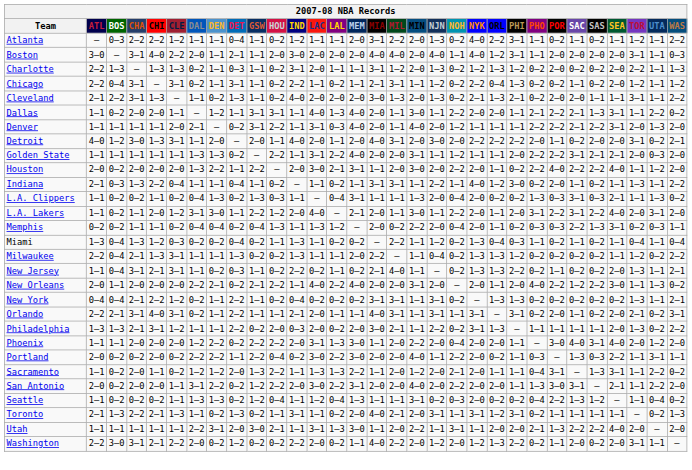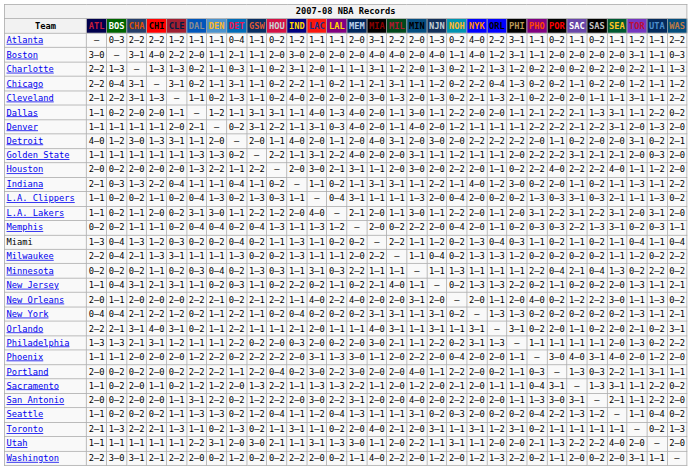 <table class="wikitable" style="font-size:86%; text-align:center;">
 <tr>
 <th colspan=31>2007-08 NBA Records</th>
 </tr>
 <tr>
 <th width=100>Team</th>
 <th style="background:#00004d;color:#C41E3a;width=35">ATL</th>
 <th style="background:#006400;color:#FFFFFF;width=35">BOS</th>
 <th style="background:#253E6A;color:#DF5106;width=35">CHA</th>
 <th style="background:#FF0000;color:#000000;width=35">CHI</th>
 <th style="background:#9F1F32;color:#001D43;width=35">CLE</th>
 <th style="background:#0055BA;color:#898D8F;width=35">DAL</th>
 <th style="background:#4C92CC;color:#FDB827;width=35">DEN</th>
 <th style="background:#006BB7;color:#ED164B;width=35">DET</th>
 <th style="background:#072E63;color:#DC5A34;width=35">GSW</th>
 <th style="background:#D31145;color:#CBD4D8;width=35">HOU</th>
 <th style="background:#000080;color:#FFD700;width=35">IND</th>
 <th style="background:#F9160D;color:#1A2E8B;width=35">LAC</th>
 <th style="background:#800080;color:#FFD700;width=35">LAL</th>
 <th style="background:#00265B;color:#BAD1EB;width=35">MEM</th>
 <th style="background:#000000;color:#8B0000;width=35">MIA</th>
 <th style="background:#00471B;color:#AC1A2F;width=35">MIL</th>
 <th style="background:#044D80;color:#000000;width=35">MIN</th>
 <th style="background:#12305B;color:#C4CED4;width=35">NJN</th>
 <th style="background:#0093B1;color:#FDB827;width=35">NOH</th>
 <th style="background:#0000FF;color:#FF8C00;width=35">NYK</th>
 <th style="background:#0000FF;color:#000000;width=35">ORL</th>
 <th style="background:#000000;color:#BB9754;width=35">PHI</th>
 <th style="background:#800080;color:#FF4500;width=35">PHO</th>
 <th style="background:#000000;color:#FF0000;width=35">POR</th>
 <th style="background:#6846A8;color:#FFFFFF;width=35">SAC</th>
 <th style="background:#000000;color:#C0C0C0;width=35">SAS</th>
 <th style="background:#005831;color:#FFC322;width=35">SEA</th>
 <th style="background:#7436BF;color:#BE0F34;width=35">TOR</th>
 <th style="background:#042A5C;color:#4C8ECC;width=35">UTA</th>
 <th style="background:#044D7D;color:#BC7A44;width=35">WAS</th>
 </tr>
 <tr>
 <td style="text-align:left;"><a href='#'>Atlanta</a></td>
 <td>–</td>
 <td>0–3</td>
 <td>2–2</td>
 <td>2–2</td>
 <td>1–2</td>
 <td>1–1</td>
 <td>1–1</td>
 <td>0–4</td>
 <td>1–1</td>
 <td>0–2</td>
 <td>1–2</td>
 <td>1–1</td>
 <td>1–1</td>
 <td>2–0</td>
 <td>3–1</td>
 <td>2–2</td>
 <td>2–0</td>
 <td>1–3</td>
 <td>0–2</td>
 <td>4–0</td>
 <td>2–2</td>
 <td>3–1</td>
 <td>1–1</td>
 <td>0–2</td>
 <td>1–1</td>
 <td>0–2</td>
 <td>1–1</td>
 <td>1–2</td>
 <td>1–1</td>
 <td>2–2</td>
 </tr>
 <tr>
 <td style="text-align:left;"><a href='#'>Boston</a></td>
 <td>3–0</td>
 <td>–</td>
 <td>3–1</td>
 <td>4–0</td>
 <td>2–2</td>
 <td>2–0</td>
 <td>1–1</td>
 <td>2–1</td>
 <td>1–1</td>
 <td>2–0</td>
 <td>3–0</td>
 <td>2–0</td>
 <td>2–0</td>
 <td>2–0</td>
 <td>4–0</td>
 <td>4–0</td>
 <td>2–0</td>
 <td>4–0</td>
 <td>1–1</td>
 <td>4–0</td>
 <td>1–2</td>
 <td>3–1</td>
 <td>1–1</td>
 <td>2–0</td>
 <td>2–0</td>
 <td>2–0</td>
 <td>2–0</td>
 <td>3–1</td>
 <td>1–1</td>
 <td>0–3</td>
 </tr>
 <tr>
 <td style="text-align:left;"><a href='#'>Charlotte</a></td>
 <td>2–2</td>
 <td>1–3</td>
 <td>–</td>
 <td>1–3</td>
 <td>1–3</td>
 <td>0–2</td>
 <td>1–1</td>
 <td>0–3</td>
 <td>1–1</td>
 <td>0–2</td>
 <td>3–1</td>
 <td>2–0</td>
 <td>1–1</td>
 <td>1–1</td>
 <td>3–1</td>
 <td>1–2</td>
 <td>2–0</td>
 <td>1–3</td>
 <td>0–2</td>
 <td>1–2</td>
 <td>1–3</td>
 <td>1–2</td>
 <td>0–2</td>
 <td>2–0</td>
 <td>0–2</td>
 <td>0–2</td>
 <td>2–0</td>
 <td>2–2</td>
 <td>1–1</td>
 <td>1–3</td>
 </tr>
 <tr>
 <td style="text-align:left;"><a href='#'>Chicago</a></td>
 <td>2–2</td>
 <td>0–4</td>
 <td>3–1</td>
 <td>–</td>
 <td>3–1</td>
 <td>0–2</td>
 <td>1–1</td>
 <td>3–1</td>
 <td>1–1</td>
 <td>0–2</td>
 <td>2–2</td>
 <td>1–1</td>
 <td>0–2</td>
 <td>1–1</td>
 <td>2–1</td>
 <td>3–1</td>
 <td>1–1</td>
 <td>1–2</td>
 <td>0–2</td>
 <td>2–2</td>
 <td>0–4</td>
 <td>1–3</td>
 <td>0–2</td>
 <td>0–2</td>
 <td>1–1</td>
 <td>0–2</td>
 <td>2–0</td>
 <td>1–2</td>
 <td>1–1</td>
 <td>1–2</td>
 </tr>
 <tr>
 <td style="text-align:left;"><a href='#'>Cleveland</a></td>
 <td>2–1</td>
 <td>2–2</td>
 <td>3–1</td>
 <td>1–3</td>
 <td>–</td>
 <td>1–1</td>
 <td>0–2</td>
 <td>1–3</td>
 <td>1–1</td>
 <td>0–2</td>
 <td>4–0</td>
 <td>2–0</td>
 <td>2–0</td>
 <td>2–0</td>
 <td>3–0</td>
 <td>1–3</td>
 <td>2–0</td>
 <td>1–3</td>
 <td>0–2</td>
 <td>2–1</td>
 <td>1–3</td>
 <td>2–1</td>
 <td>0–2</td>
 <td>2–0</td>
 <td>2–0</td>
 <td>1–1</td>
 <td>1–1</td>
 <td>3–1</td>
 <td>1–1</td>
 <td>2–2</td>
 </tr>
 <tr>
 <td style="text-align:left;"><a href='#'>Dallas</a></td>
 <td>1–1</td>
 <td>0–2</td>
 <td>2–0</td>
 <td>2–0</td>
 <td>1–1</td>
 <td>–</td>
 <td>1–2</td>
 <td>1–1</td>
 <td>3–1</td>
 <td>3–1</td>
 <td>1–1</td>
 <td>4–0</td>
 <td>1–3</td>
 <td>4–0</td>
 <td>2–0</td>
 <td>1–1</td>
 <td>3–0</td>
 <td>1–1</td>
 <td>2–2</td>
 <td>2–0</td>
 <td>2–0</td>
 <td>1–1</td>
 <td>2–1</td>
 <td>2–2</td>
 <td>2–1</td>
 <td>1–3</td>
 <td>3–1</td>
 <td>1–1</td>
 <td>2–2</td>
 <td>0–2</td>
 </tr>
 <tr>
 <td style="text-align:left;"><a href='#'>Denver</a></td>
 <td>1–1</td>
 <td>1–1</td>
 <td>1–1</td>
 <td>1–1</td>
 <td>2–0</td>
 <td>2–1</td>
 <td>–</td>
 <td>0–2</td>
 <td>3–1</td>
 <td>2–2</td>
 <td>1–1</td>
 <td>3–1</td>
 <td>0–3</td>
 <td>4–0</td>
 <td>2–0</td>
 <td>1–1</td>
 <td>4–0</td>
 <td>2–0</td>
 <td>1–2</td>
 <td>1–1</td>
 <td>1–1</td>
 <td>1–1</td>
 <td>2–2</td>
 <td>2–2</td>
 <td>2–1</td>
 <td>2–2</td>
 <td>3–1</td>
 <td>2–0</td>
 <td>1–3</td>
 <td>2–0</td>
 </tr>
 <tr>
 <td style="text-align:left;"><a href='#'>Detroit</a></td>
 <td>4–0</td>
 <td>1–2</td>
 <td>3–0</td>
 <td>1–3</td>
 <td>3–1</td>
 <td>1–1</td>
 <td>2–0</td>
 <td>–</td>
 <td>2–0</td>
 <td>1–1</td>
 <td>4–0</td>
 <td>2–0</td>
 <td>1–1</td>
 <td>2–0</td>
 <td>4–0</td>
 <td>3–1</td>
 <td>2–0</td>
 <td>3–0</td>
 <td>2–0</td>
 <td>2–2</td>
 <td>2–2</td>
 <td>2–2</td>
 <td>2–0</td>
 <td>1–1</td>
 <td>0–2</td>
 <td>2–0</td>
 <td>2–0</td>
 <td>3–1</td>
 <td>0–2</td>
 <td>2–1</td>
 </tr>
 <tr>
 <td style="text-align:left;"><a href='#'>Golden State</a></td>
 <td>1–1</td>
 <td>1–1</td>
 <td>1–1</td>
 <td>1–1</td>
 <td>1–1</td>
 <td>1–3</td>
 <td>1–3</td>
 <td>0–2</td>
 <td>–</td>
 <td>2–2</td>
 <td>1–1</td>
 <td>3–1</td>
 <td>2–2</td>
 <td>4–0</td>
 <td>2–0</td>
 <td>2–0</td>
 <td>3–1</td>
 <td>1–1</td>
 <td>1–2</td>
 <td>1–1</td>
 <td>1–1</td>
 <td>2–0</td>
 <td>2–2</td>
 <td>2–2</td>
 <td>3–1</td>
 <td>2–1</td>
 <td>2–1</td>
 <td>2–0</td>
 <td>0–3</td>
 <td>2–0</td>
 </tr>
 <tr>
 <td style="text-align:left;"><a href='#'>Houston</a></td>
 <td>2–0</td>
 <td>0–2</td>
 <td>2–0</td>
 <td>2–0</td>
 <td>2–0</td>
 <td>1–3</td>
 <td>2–2</td>
 <td>1–1</td>
 <td>2–2</td>
 <td>–</td>
 <td>2–0</td>
 <td>3–0</td>
 <td>2–1</td>
 <td>3–1</td>
 <td>1–1</td>
 <td>2–0</td>
 <td>3–0</td>
 <td>2–0</td>
 <td>2–2</td>
 <td>2–0</td>
 <td>1–1</td>
 <td>0–2</td>
 <td>2–2</td>
 <td>4–0</td>
 <td>2–2</td>
 <td>2–2</td>
 <td>4–0</td>
 <td>1–1</td>
 <td>1–2</td>
 <td>2–0</td>
 </tr>
 <tr>
 <td style="text-align:left;"><a href='#'>Indiana</a></td>
 <td>2–1</td>
 <td>0–3</td>
 <td>1–3</td>
 <td>2–2</td>
 <td>0–4</td>
 <td>1–1</td>
 <td>1–1</td>
 <td>0–4</td>
 <td>1–1</td>
 <td>0–2</td>
 <td>–</td>
 <td>1–1</td>
 <td>0–2</td>
 <td>1–1</td>
 <td>3–1</td>
 <td>3–1</td>
 <td>1–1</td>
 <td>2–2</td>
 <td>1–1</td>
 <td>4–0</td>
 <td>1–2</td>
 <td>3–0</td>
 <td>0–2</td>
 <td>2–0</td>
 <td>1–1</td>
 <td>0–2</td>
 <td>1–1</td>
 <td>1–3</td>
 <td>1–1</td>
 <td>2–2</td>
 </tr>
 <tr>
 <td style="text-align:left;"><a href='#'>L.A. Clippers</a></td>
 <td>1–1</td>
 <td>0–2</td>
 <td>0–2</td>
 <td>1–1</td>
 <td>0–2</td>
 <td>0–4</td>
 <td>1–3</td>
 <td>0–2</td>
 <td>1–3</td>
 <td>0–3</td>
 <td>1–1</td>
 <td>–</td>
 <td>0–4</td>
 <td>3–1</td>
 <td>1–1</td>
 <td>1–1</td>
 <td>1–3</td>
 <td>2–0</td>
 <td>0–4</td>
 <td>2–0</td>
 <td>0–2</td>
 <td>0–2</td>
 <td>1–3</td>
 <td>0–3</td>
 <td>3–1</td>
 <td>0–3</td>
 <td>2–1</td>
 <td>1–1</td>
 <td>1–3</td>
 <td>0–2</td>
 </tr>
 <tr>
 <td style="text-align:left;"><a href='#'>L.A. Lakers</a></td>
 <td>1–1</td>
 <td>0–2</td>
 <td>1–1</td>
 <td>2–0</td>
-<td>1–2</td>
+<td>0–2</td>
 <td>3–1</td>
 <td>3–0</td>
 <td>1–1</td>
 <td>2–2</td>
 <td>1–2</td>
 <td>2–0</td>
 <td>4–0</td>
 <td>–</td>
 <td>2–1</td>
 <td>2–0</td>
 <td>1–1</td>
 <td>3–0</td>
 <td>1–1</td>
 <td>2–2</td>
 <td>2–0</td>
 <td>1–1</td>
 <td>2–0</td>
 <td>3–1</td>
 <td>2–2</td>
 <td>3–1</td>
 <td>2–2</td>
-<td>4–0</td>
+<td>3–1</td>
 <td>2–0</td>
 <td>3–1</td>
 <td>2–0</td>
 </tr>
 <tr>
 <td style="text-align:left;"><a href='#'>Memphis</a></td>
 <td>0–2</td>
 <td>0–2</td>
 <td>1–1</td>
 <td>1–1</td>
 <td>0–2</td>
 <td>0–4</td>
 <td>0–4</td>
 <td>0–2</td>
 <td>0–4</td>
 <td>1–3</td>
 <td>1–1</td>
 <td>1–3</td>
 <td>1–2</td>
 <td>–</td>
 <td>2–0</td>
 <td>0–2</td>
 <td>2–2</td>
 <td>2–0</td>
 <td>0–4</td>
 <td>2–0</td>
 <td>1–1</td>
 <td>0–2</td>
 <td>0–3</td>
 <td>0–3</td>
 <td>2–2</td>
 <td>1–3</td>
 <td>3–1</td>
 <td>0–2</td>
 <td>0–3</td>
 <td>1–1</td>
 </tr>
 <tr>
 <td style="text-align:left;">Miami</td>
 <td>1–3</td>
 <td>0–4</td>
 <td>1–3</td>
 <td>1–2</td>
 <td>0–3</td>
 <td>0–2</td>
 <td>0–2</td>
 <td>0–4</td>
 <td>0–2</td>
 <td>1–1</td>
 <td>1–3</td>
 <td>1–1</td>
 <td>0–2</td>
 <td>0–2</td>
 <td>–</td>
 <td>2–2</td>
 <td>1–1</td>
 <td>1–2</td>
 <td>0–2</td>
 <td>1–3</td>
 <td>0–4</td>
 <td>0–3</td>
 <td>1–1</td>
 <td>0–2</td>
 <td>1–1</td>
 <td>0–2</td>
 <td>1–1</td>
 <td>0–4</td>
 <td>1–1</td>
 <td>0–4</td>
 </tr>
 <tr>
 <td style="text-align:left;"><a href='#'>Milwaukee</a></td>
 <td>2–2</td>
 <td>0–4</td>
 <td>2–1</td>
 <td>1–3</td>
 <td>3–1</td>
 <td>1–1</td>
 <td>1–1</td>
 <td>1–3</td>
 <td>0–2</td>
 <td>0–2</td>
 <td>1–3</td>
 <td>1–1</td>
 <td>1–1</td>
 <td>2–0</td>
 <td>2–2</td>
 <td>–</td>
 <td>1–1</td>
 <td>0–4</td>
 <td>0–2</td>
 <td>1–3</td>
 <td>1–3</td>
 <td>1–2</td>
 <td>0–2</td>
 <td>0–2</td>
 <td>0–2</td>
 <td>0–2</td>
 <td>1–1</td>
 <td>1–2</td>
 <td>0–2</td>
 <td>2–2</td>
 </tr>
 <tr>
+<td style="text-align:left;"><a href='#'>Minnesota</a></td>
+<td>0–2</td>
+<td>0–2</td>
+<td>0–2</td>
+<td>1–1</td>
+<td>0–2</td>
+<td>0–3</td>
+<td>0–4</td>
+<td>0–2</td>
+<td>1–3</td>
+<td>0–3</td>
+<td>1–1</td>
+<td>3–1</td>
+<td>0–3</td>
+<td>2–2</td>
+<td>1–1</td>
+<td>1–1</td>
+<td>–</td>
+<td>1–1</td>
+<td>1–3</td>
+<td>1–1</td>
+<td>1–1</td>
+<td>1–1</td>
+<td>2–2</td>
+<td>0–4</td>
+<td>2–1</td>
+<td>0–4</td>
+<td>1–3</td>
+<td>0–2</td>
+<td>2–2</td>
+<td>0–2</td>
+</tr>
+<tr>
 <td style="text-align:left;"><a href='#'>New Jersey</a></td>
 <td>1–1</td>
 <td>0–4</td>
 <td>3–1</td>
 <td>2–1</td>
 <td>3–1</td>
 <td>1–1</td>
 <td>0–2</td>
 <td>0–3</td>
 <td>1–1</td>
 <td>0–2</td>
 <td>2–2</td>
 <td>0–2</td>
 <td>1–1</td>
 <td>0–2</td>
 <td>2–1</td>
 <td>4–0</td>
 <td>1–1</td>
 <td>–</td>
 <td>0–2</td>
 <td>1–3</td>
 <td>1–3</td>
 <td>2–2</td>
 <td>0–2</td>
 <td>1–1</td>
 <td>0–2</td>
 <td>0–2</td>
 <td>2–0</td>
 <td>1–3</td>
 <td>1–1</td>
 <td>2–1</td>
 </tr>
 <tr>
 <td style="text-align:left;"><a href='#'>New Orleans</a></td>
 <td>2–0</td>
 <td>1–1</td>
 <td>2–0</td>
 <td>2–0</td>
 <td>2–0</td>
 <td>2–2</td>
 <td>2–1</td>
 <td>0–2</td>
 <td>2–1</td>
 <td>2–2</td>
 <td>1–1</td>
 <td>4–0</td>
 <td>2–2</td>
 <td>4–0</td>
 <td>2–0</td>
 <td>2–0</td>
 <td>3–1</td>
 <td>2–0</td>
 <td>–</td>
 <td>2–0</td>
 <td>1–1</td>
 <td>2–0</td>
 <td>4–0</td>
-<td>2–2</td>
+<td>0–2</td>
 <td>1–2</td>
 <td>2–2</td>
 <td>3–0</td>
 <td>1–1</td>
 <td>1–3</td>
 <td>0–2</td>
 </tr>
 <tr>
 <td style="text-align:left;"><a href='#'>New York</a></td>
 <td>0–4</td>
 <td>0–4</td>
 <td>2–1</td>
 <td>2–2</td>
 <td>1–2</td>
 <td>0–2</td>
 <td>1–1</td>
 <td>2–2</td>
 <td>1–1</td>
 <td>0–2</td>
 <td>0–4</td>
 <td>0–2</td>
 <td>0–2</td>
 <td>0–2</td>
 <td>3–1</td>
 <td>3–1</td>
 <td>1–1</td>
 <td>3–1</td>
 <td>0–2</td>
 <td>–</td>
 <td>1–3</td>
 <td>1–3</td>
 <td>0–2</td>
 <td>0–2</td>
 <td>0–2</td>
 <td>0–2</td>
 <td>0–2</td>
 <td>1–3</td>
 <td>1–1</td>
 <td>2–1</td>
 </tr>
 <tr>
 <td style="text-align:left;"><a href='#'>Orlando</a></td>
 <td>2–2</td>
 <td>2–1</td>
 <td>3–1</td>
 <td>4–0</td>
 <td>3–1</td>
 <td>0–2</td>
 <td>1–1</td>
 <td>2–2</td>
 <td>1–1</td>
 <td>1–1</td>
 <td>2–1</td>
 <td>2–0</td>
 <td>1–1</td>
 <td>1–1</td>
 <td>4–0</td>
 <td>3–1</td>
 <td>1–1</td>
 <td>3–1</td>
 <td>1–1</td>
 <td>3–1</td>
 <td>–</td>
 <td>3–1</td>
 <td>0–2</td>
 <td>2–0</td>
 <td>1–1</td>
 <td>0–2</td>
 <td>2–0</td>
 <td>2–1</td>
 <td>0–2</td>
 <td>3–1</td>
 </tr>
 <tr>
 <td style="text-align:left;"><a href='#'>Philadelphia</a></td>
 <td>1–3</td>
 <td>1–3</td>
 <td>2–1</td>
 <td>3–1</td>
 <td>1–2</td>
 <td>1–1</td>
 <td>1–1</td>
 <td>2–2</td>
 <td>0–2</td>
 <td>2–0</td>
 <td>0–3</td>
 <td>2–0</td>
 <td>0–2</td>
 <td>2–0</td>
 <td>3–0</td>
 <td>2–1</td>
 <td>1–1</td>
 <td>2–2</td>
 <td>0–2</td>
 <td>3–1</td>
 <td>1–3</td>
 <td>–</td>
 <td>1–1</td>
 <td>1–1</td>
 <td>1–1</td>
 <td>1–1</td>
 <td>2–0</td>
 <td>1–3</td>
 <td>0–2</td>
 <td>2–2</td>
 </tr>
 <tr>
 <td style="text-align:left;"><a href='#'>Phoenix</a></td>
 <td>1–1</td>
 <td>1–1</td>
 <td>2–0</td>
 <td>2–0</td>
 <td>2–0</td>
 <td>1–2</td>
 <td>2–2</td>
 <td>0–2</td>
 <td>2–2</td>
 <td>2–2</td>
 <td>2–0</td>
 <td>3–1</td>
 <td>1–3</td>
 <td>3–0</td>
 <td>1–1</td>
 <td>2–0</td>
 <td>2–2</td>
 <td>2–0</td>
 <td>0–4</td>
 <td>2–0</td>
 <td>2–0</td>
 <td>1–1</td>
 <td>–</td>
 <td>3–0</td>
 <td>4–0</td>
 <td>3–1</td>
 <td>4–0</td>
 <td>2–0</td>
 <td>1–2</td>
 <td>2–0</td>
 </tr>
 <tr>
 <td style="text-align:left;"><a href='#'>Portland</a></td>
 <td>2–0</td>
 <td>0–2</td>
 <td>0–2</td>
 <td>2–0</td>
 <td>0–2</td>
 <td>2–2</td>
 <td>2–2</td>
 <td>1–1</td>
 <td>2–2</td>
 <td>0–4</td>
 <td>0–2</td>
 <td>3–0</td>
 <td>2–2</td>
 <td>3–0</td>
 <td>2–0</td>
 <td>2–0</td>
 <td>4–0</td>
 <td>1–1</td>
 <td>2–2</td>
 <td>2–0</td>
 <td>0–2</td>
 <td>1–1</td>
 <td>0–3</td>
 <td>–</td>
 <td>1–3</td>
 <td>0–3</td>
 <td>2–2</td>
 <td>1–1</td>
 <td>3–1</td>
 <td>1–1</td>
 </tr>
 <tr>
 <td style="text-align:left;"><a href='#'>Sacramento</a></td>
 <td>1–1</td>
 <td>0–2</td>
 <td>2–0</td>
 <td>1–1</td>
 <td>0–2</td>
 <td>1–2</td>
 <td>1–2</td>
 <td>2–0</td>
 <td>1–3</td>
 <td>2–2</td>
 <td>1–1</td>
 <td>1–3</td>
 <td>1–3</td>
 <td>2–2</td>
 <td>1–1</td>
 <td>2–0</td>
 <td>1–2</td>
 <td>2–0</td>
 <td>2–1</td>
 <td>2–0</td>
 <td>1–1</td>
 <td>1–1</td>
 <td>0–4</td>
 <td>3–1</td>
 <td>–</td>
 <td>1–3</td>
 <td>3–1</td>
 <td>1–1</td>
 <td>2–2</td>
 <td>0–2</td>
 </tr>
 <tr>
 <td style="text-align:left;"><a href='#'>San Antonio</a></td>
 <td>2–0</td>
 <td>0–2</td>
 <td>2–0</td>
 <td>2–0</td>
 <td>1–1</td>
 <td>3–1</td>
 <td>2–2</td>
 <td>0–2</td>
 <td>1–2</td>
 <td>2–2</td>
 <td>2–0</td>
 <td>3–0</td>
 <td>2–2</td>
 <td>3–1</td>
 <td>2–0</td>
 <td>2–0</td>
 <td>4–0</td>
 <td>2–0</td>
 <td>2–2</td>
 <td>2–0</td>
 <td>2–0</td>
 <td>1–1</td>
 <td>1–3</td>
 <td>3–0</td>
 <td>3–1</td>
 <td>–</td>
 <td>2–1</td>
 <td>1–1</td>
 <td>2–2</td>
 <td>2–0</td>
 </tr>
 <tr>
 <td style="text-align:left;"><a href='#'>Seattle</a></td>
 <td>1–1</td>
 <td>0–2</td>
 <td>0–2</td>
 <td>0–2</td>
 <td>1–1</td>
 <td>1–3</td>
 <td>1–3</td>
 <td>0–2</td>
 <td>1–2</td>
 <td>0–4</td>
 <td>1–1</td>
 <td>1–2</td>
 <td>0–4</td>
 <td>1–3</td>
 <td>1–1</td>
 <td>1–1</td>
 <td>3–1</td>
 <td>0–2</td>
 <td>0–3</td>
 <td>2–0</td>
 <td>0–2</td>
 <td>0–2</td>
 <td>0–4</td>
 <td>2–2</td>
 <td>1–3</td>
 <td>1–2</td>
 <td>–</td>
 <td>1–1</td>
 <td>0–4</td>
 <td>0–2</td>
 </tr>
 <tr>
 <td style="text-align:left;"><a href='#'>Toronto</a></td>
 <td>2–1</td>
 <td>1–3</td>
 <td>2–2</td>
 <td>2–1</td>
 <td>1–3</td>
 <td>1–1</td>
 <td>0–2</td>
 <td>1–3</td>
 <td>0–2</td>
 <td>1–1</td>
 <td>3–1</td>
 <td>1–1</td>
 <td>0–2</td>
 <td>2–0</td>
 <td>4–0</td>
 <td>2–1</td>
 <td>2–0</td>
 <td>3–1</td>
 <td>1–1</td>
 <td>3–1</td>
 <td>1–2</td>
 <td>3–1</td>
 <td>0–2</td>
 <td>1–1</td>
 <td>1–1</td>
 <td>1–1</td>
 <td>1–1</td>
 <td>–</td>
 <td>0–2</td>
 <td>1–3</td>
 </tr>
 <tr>
 <td style="text-align:left;"><a href='#'>Utah</a></td>
 <td>1–1</td>
 <td>1–1</td>
 <td>1–1</td>
 <td>1–1</td>
 <td>1–1</td>
 <td>2–2</td>
 <td>3–1</td>
 <td>2–0</td>
 <td>3–0</td>
 <td>2–1</td>
 <td>1–1</td>
 <td>3–1</td>
 <td>1–3</td>
 <td>3–0</td>
 <td>1–1</td>
 <td>2–0</td>
 <td>2–2</td>
 <td>1–1</td>
 <td>3–1</td>
 <td>1–1</td>
 <td>2–0</td>
 <td>2–0</td>
 <td>2–1</td>
 <td>1–3</td>
 <td>2–2</td>
 <td>2–2</td>
 <td>4–0</td>
 <td>2–0</td>
 <td>–</td>
 <td>2–0</td>
 </tr>
 <tr>
 <td style="text-align:left;"><a href='#'>Washington</a></td>
 <td>2–2</td>
 <td>3–0</td>
 <td>3–1</td>
 <td>2–1</td>
 <td>2–2</td>
 <td>2–0</td>
 <td>0–2</td>
 <td>1–2</td>
 <td>0–2</td>
 <td>0–2</td>
 <td>2–2</td>
 <td>2–0</td>
 <td>0–2</td>
 <td>1–1</td>
 <td>4–0</td>
 <td>2–2</td>
 <td>2–0</td>
 <td>1–2</td>
 <td>2–0</td>
 <td>1–2</td>
 <td>1–3</td>
 <td>2–2</td>
 <td>0–2</td>
 <td>1–1</td>
 <td>2–0</td>
 <td>0–2</td>
 <td>2–0</td>
 <td>3–1</td>
 <td>1–1</td>
 <td>—</td>
 </tr>
 </table>
